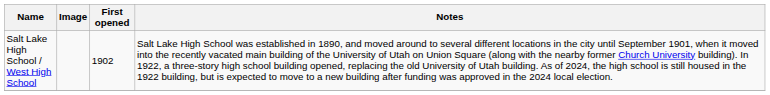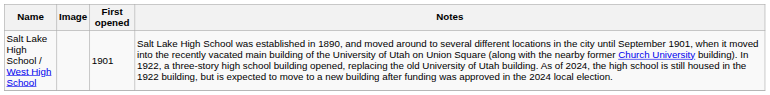 <table class="wikitable">
 <tr>
 <th>Name</th>
 <th>Image</th>
 <th>First opened</th>
 <th>Notes</th>
 </tr>
 <tr>
 <td>Salt Lake High School /<br><a href='#'>West High School</a></td>
 <td></td>
-<td>1902</td>
+<td>1901</td>
 <td>Salt Lake High School was established in 1890, and moved around to several different locations in the city until September 1901, when it moved into the recently vacated main building of the University of Utah on Union Square (along with the nearby former <a href='#'>Church University</a> building). In 1922, a three-story high school building opened, replacing the old University of Utah building. As of 2024, the high school is still housed in the 1922 building, but is expected to move to a new building after funding was approved in the 2024 local election.</td>
 </tr>
 <tr>
 </tr>
 </table>
